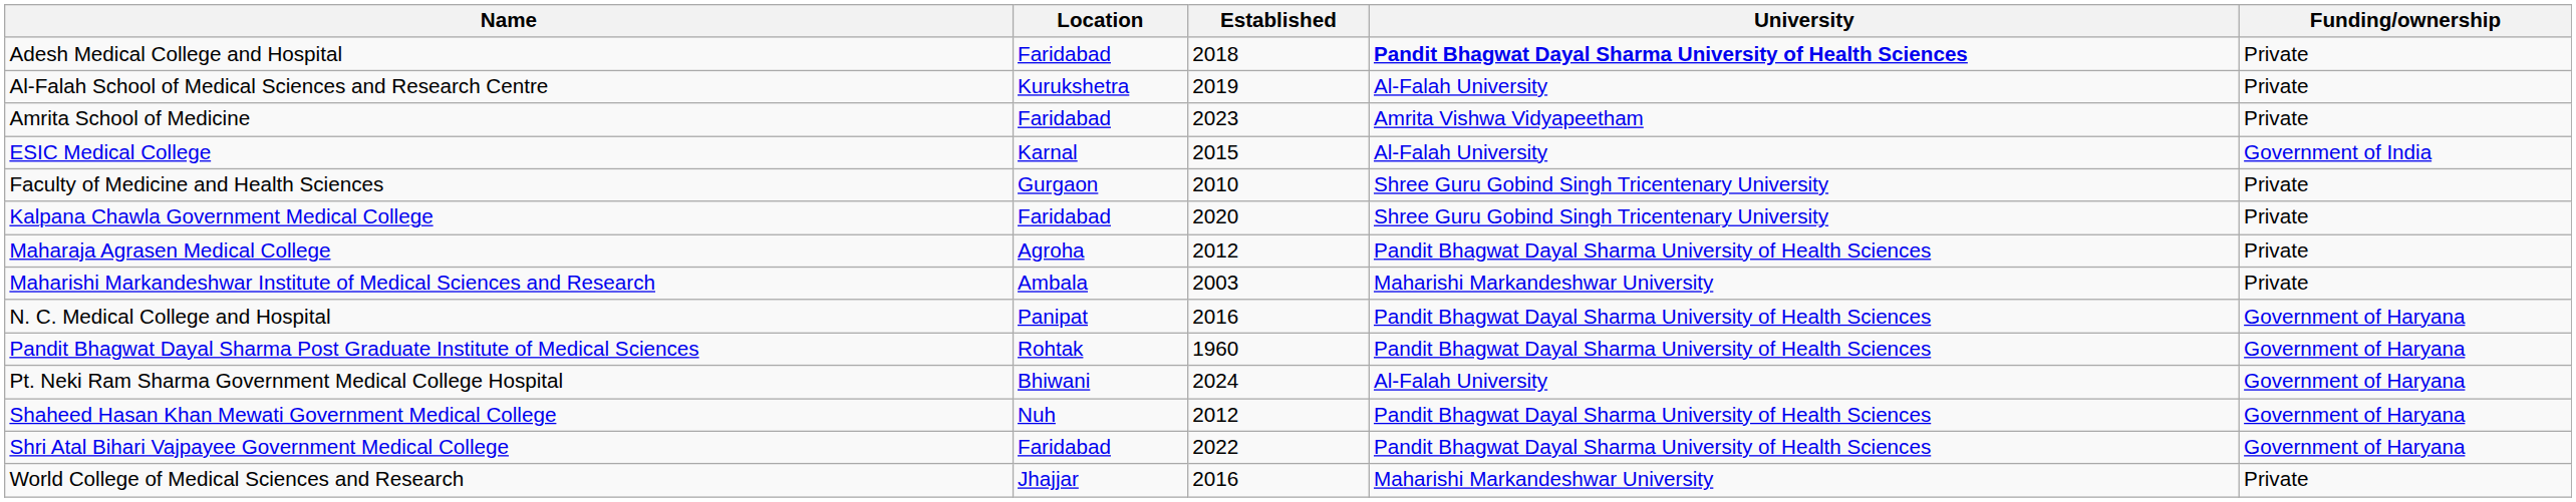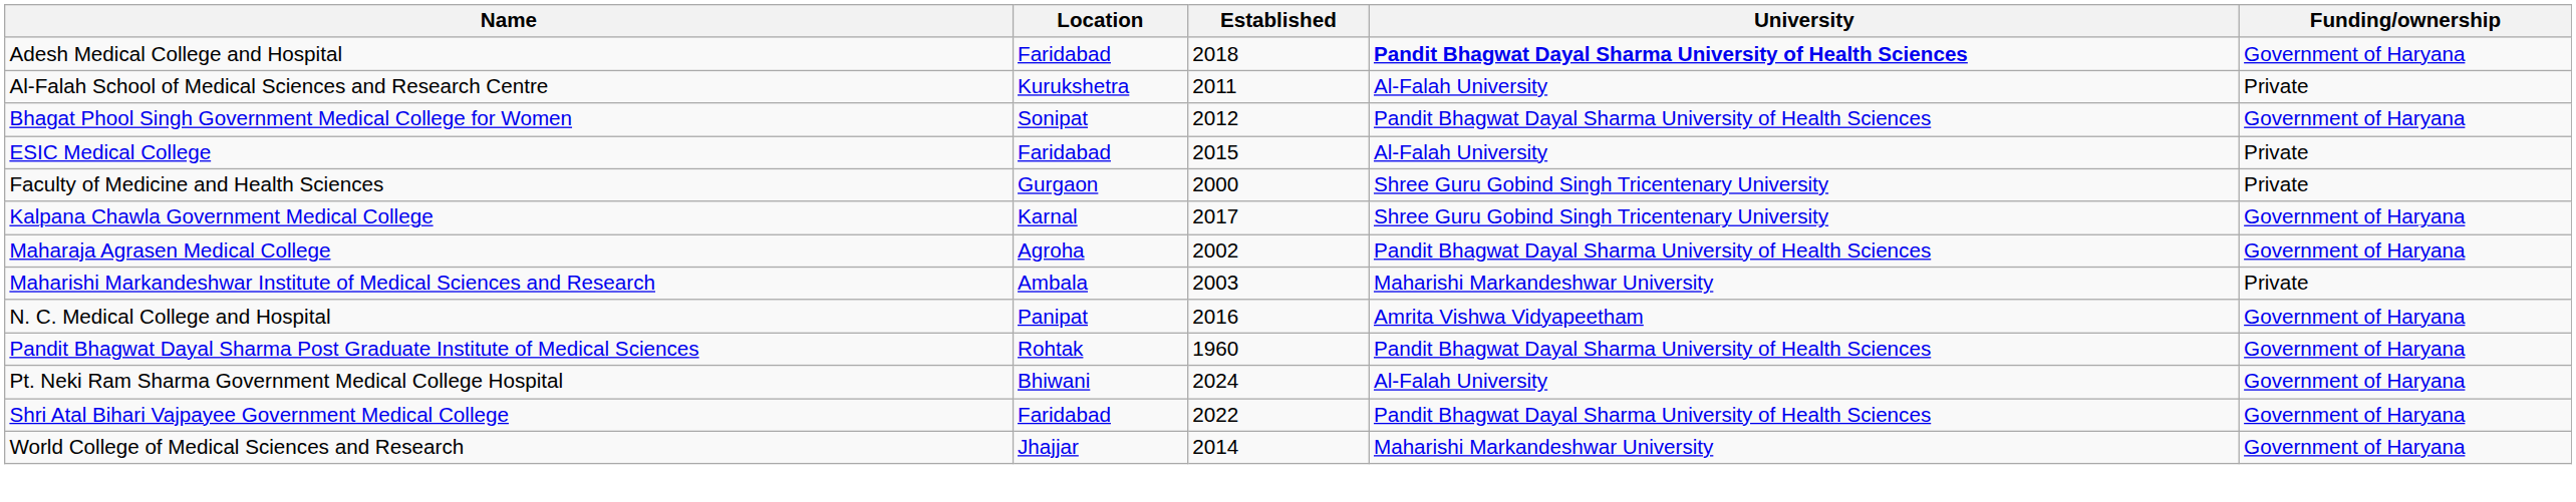 <table class="wikitable sortable" style="width:100%">
 <tr>
 <th>Name</th>
 <th>Location</th>
 <th>Established</th>
 <th>University</th>
 <th>Funding/ownership</th>
 </tr>
 <tr>
 <td>Adesh Medical College and Hospital</td>
 <td><a href='#'>Faridabad</a></td>
 <td>2018</td>
 <td><strong><a href='#'>Pandit Bhagwat Dayal Sharma University of Health Sciences</a></strong></td>
-<td>Private</td>
+<td><a href='#'>Government of Haryana</a></td>
 </tr>
 <tr>
 <td>Al-Falah School of Medical Sciences and Research Centre</td>
 <td><a href='#'>Kurukshetra</a></td>
-<td>2019</td>
+<td>2011</td>
 <td><a href='#'>Al-Falah University</a></td>
 <td>Private</td>
 </tr>
 <tr>
-<td>Amrita School of Medicine</td>
-<td><a href='#'>Faridabad</a></td>
-<td>2023</td>
-<td><a href='#'>Amrita Vishwa Vidyapeetham</a></td>
-<td>Private</td>
+<td><a href='#'>Bhagat Phool Singh Government Medical College for Women</a></td>
+<td><a href='#'>Sonipat</a></td>
+<td>2012</td>
+<td><a href='#'>Pandit Bhagwat Dayal Sharma University of Health Sciences</a></td>
+<td><a href='#'>Government of Haryana</a></td>
 </tr>
 <tr>
 <td><a href='#'>ESIC Medical College</a></td>
-<td><a href='#'>Karnal</a></td>
+<td><a href='#'>Faridabad</a></td>
 <td>2015</td>
 <td><a href='#'>Al-Falah University</a></td>
-<td><a href='#'>Government of India</a></td>
+<td>Private</td>
 </tr>
 <tr>
 <td>Faculty of Medicine and Health Sciences</td>
 <td><a href='#'>Gurgaon</a></td>
-<td>2010</td>
+<td>2000</td>
 <td><a href='#'>Shree Guru Gobind Singh Tricentenary University</a></td>
 <td>Private</td>
 </tr>
 <tr>
 <td><a href='#'>Kalpana Chawla Government Medical College</a></td>
-<td><a href='#'>Faridabad</a></td>
-<td>2020</td>
+<td><a href='#'>Karnal</a></td>
+<td>2017</td>
 <td><a href='#'>Shree Guru Gobind Singh Tricentenary University</a></td>
-<td>Private</td>
+<td><a href='#'>Government of Haryana</a></td>
 </tr>
 <tr>
 <td><a href='#'>Maharaja Agrasen Medical College</a></td>
 <td><a href='#'>Agroha</a></td>
-<td>2012</td>
+<td>2002</td>
 <td><a href='#'>Pandit Bhagwat Dayal Sharma University of Health Sciences</a></td>
-<td>Private</td>
+<td><a href='#'>Government of Haryana</a></td>
 </tr>
 <tr>
 <td><a href='#'>Maharishi Markandeshwar Institute of Medical Sciences and Research</a></td>
 <td><a href='#'>Ambala</a></td>
 <td>2003</td>
 <td><a href='#'>Maharishi Markandeshwar University</a></td>
 <td>Private</td>
 </tr>
 <tr>
 <td>N. C. Medical College and Hospital</td>
 <td><a href='#'>Panipat</a></td>
 <td>2016</td>
-<td><a href='#'>Pandit Bhagwat Dayal Sharma University of Health Sciences</a></td>
+<td><a href='#'>Amrita Vishwa Vidyapeetham</a></td>
 <td><a href='#'>Government of Haryana</a></td>
 </tr>
 <tr>
 <td><a href='#'>Pandit Bhagwat Dayal Sharma Post Graduate Institute of Medical Sciences</a></td>
 <td><a href='#'>Rohtak</a></td>
 <td>1960</td>
 <td><a href='#'>Pandit Bhagwat Dayal Sharma University of Health Sciences</a></td>
 <td><a href='#'>Government of Haryana</a></td>
 </tr>
 <tr>
 <td>Pt. Neki Ram Sharma Government Medical College Hospital</td>
 <td><a href='#'>Bhiwani</a></td>
 <td>2024</td>
 <td><a href='#'>Al-Falah University</a></td>
 <td><a href='#'>Government of Haryana</a></td>
 </tr>
 <tr>
-<td><a href='#'>Shaheed Hasan Khan Mewati Government Medical College</a></td>
-<td><a href='#'>Nuh</a></td>
-<td>2012</td>
-<td><a href='#'>Pandit Bhagwat Dayal Sharma University of Health Sciences</a></td>
-<td><a href='#'>Government of Haryana</a></td>
-</tr>
-<tr>
 <td><a href='#'>Shri Atal Bihari Vajpayee Government Medical College</a></td>
 <td><a href='#'>Faridabad</a></td>
 <td>2022</td>
 <td><a href='#'>Pandit Bhagwat Dayal Sharma University of Health Sciences</a></td>
 <td><a href='#'>Government of Haryana</a></td>
 </tr>
 <tr>
 <td>World College of Medical Sciences and Research</td>
 <td><a href='#'>Jhajjar</a></td>
-<td>2016</td>
+<td>2014</td>
 <td><a href='#'>Maharishi Markandeshwar University</a></td>
-<td>Private</td>
+<td><a href='#'>Government of Haryana</a></td>
 </tr>
 </table>
